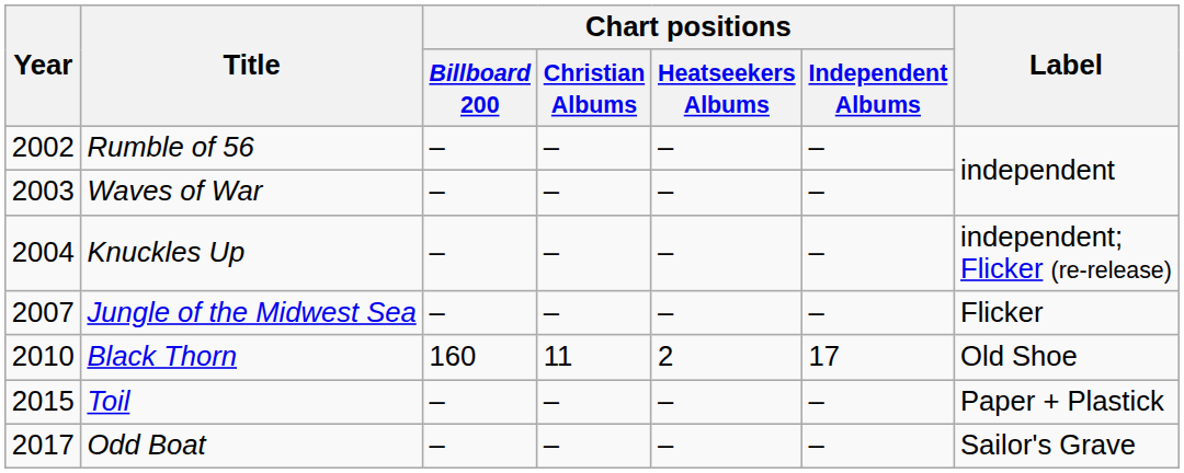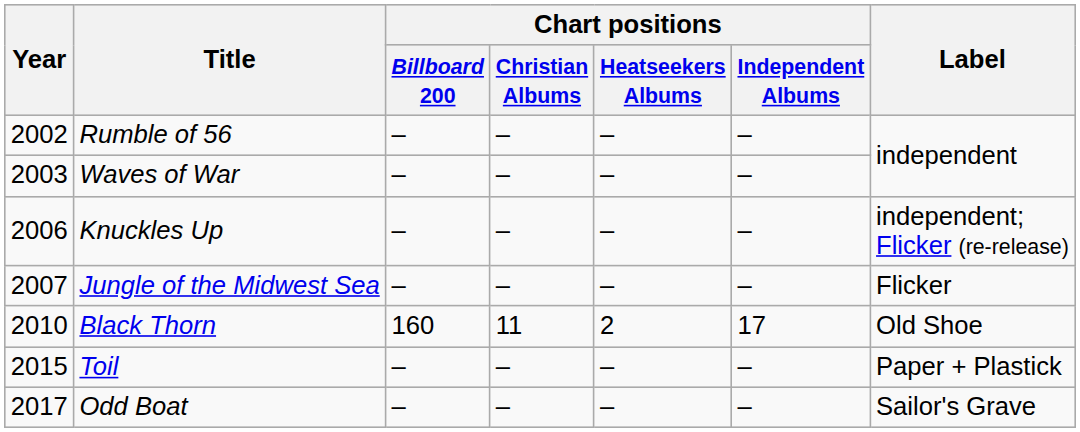 <table class="wikitable">
 <tr>
 <th rowspan="2">Year</th>
 <th rowspan="2">Title</th>
 <th colspan="4">Chart positions</th>
 <th rowspan="2">Label</th>
 </tr>
 <tr>
 <th><a href='#'><em><small>Billboard</small></em></a><br><a href='#'><small>200</small></a></th>
 <th><a href='#'><small>Christian</small></a><br><a href='#'><small>Albums</small></a></th>
 <th><a href='#'><small>Heatseekers</small></a><br><a href='#'><small>Albums</small></a></th>
 <th><a href='#'><small>Independent</small></a><br><a href='#'><small>Albums</small></a></th>
 </tr>
 <tr>
 <td>2002</td>
 <td><em>Rumble of 56</em></td>
 <td>–</td>
 <td>–</td>
 <td>–</td>
 <td>–</td>
 <td rowspan="2">independent</td>
 </tr>
 <tr>
 <td>2003</td>
 <td><em>Waves of War</em></td>
 <td>–</td>
 <td>–</td>
 <td>–</td>
 <td>–</td>
 </tr>
 <tr>
-<td>2004</td>
+<td>2006</td>
 <td><em>Knuckles Up</em></td>
 <td>–</td>
 <td>–</td>
 <td>–</td>
 <td>–</td>
 <td>independent;<br><a href='#'>Flicker</a> <small>(re-release)</small></td>
 </tr>
 <tr>
 <td>2007</td>
 <td><em><a href='#'>Jungle of the Midwest Sea</a></em></td>
 <td>–</td>
 <td>–</td>
 <td>–</td>
 <td>–</td>
 <td>Flicker</td>
 </tr>
 <tr>
 <td>2010</td>
 <td><em><a href='#'>Black Thorn</a></em></td>
 <td>160</td>
 <td>11</td>
 <td>2</td>
 <td>17</td>
 <td>Old Shoe</td>
 </tr>
 <tr>
 <td>2015</td>
 <td><em><a href='#'>Toil</a></em></td>
 <td>–</td>
 <td>–</td>
 <td>–</td>
 <td>–</td>
 <td>Paper + Plastick</td>
 </tr>
 <tr>
 <td>2017</td>
 <td><em>Odd Boat</em></td>
 <td>–</td>
 <td>–</td>
 <td>–</td>
 <td>–</td>
 <td>Sailor's Grave</td>
 </tr>
 </table>
